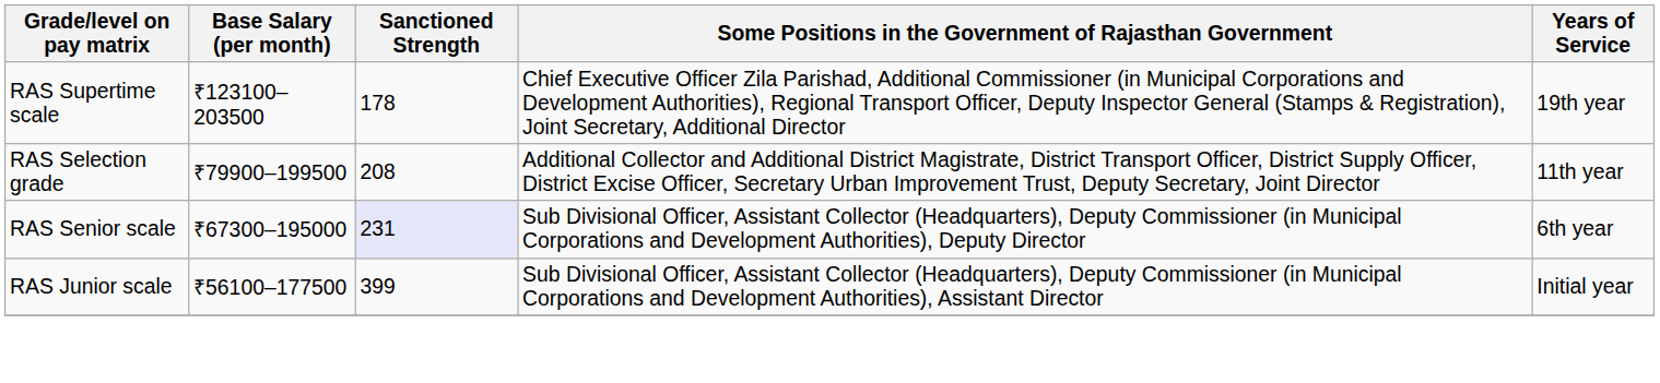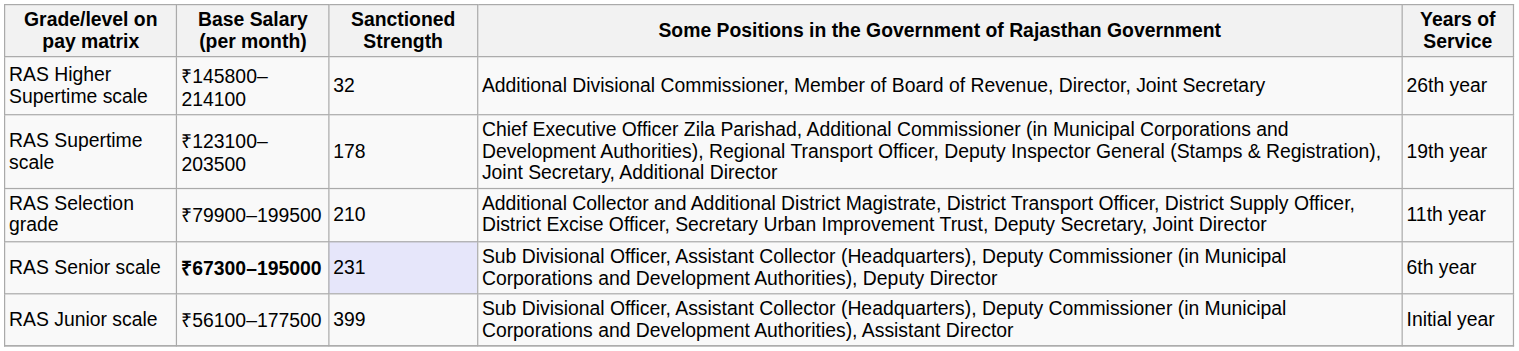 <table class="wikitable sortable">
 <tr>
 <th>Grade/level on pay matrix</th>
 <th>Base Salary (per month)</th>
 <th>Sanctioned Strength</th>
 <th>Some Positions in the Government of Rajasthan Government</th>
 <th>Years of Service</th>
+</tr>
+<tr>
+<td>RAS Higher Supertime scale</td>
+<td>₹145800–214100</td>
+<td>32</td>
+<td>Additional Divisional Commissioner, Member of Board of Revenue, Director, Joint Secretary</td>
+<td>26th year</td>
 </tr>
 <tr>
 <td>RAS Supertime scale</td>
 <td>₹123100–203500</td>
 <td>178</td>
 <td>Chief Executive Officer Zila Parishad, Additional Commissioner (in Municipal Corporations and Development Authorities), Regional Transport Officer, Deputy Inspector General (Stamps & Registration), Joint Secretary, Additional Director</td>
 <td>19th year</td>
 </tr>
 <tr>
 <td>RAS Selection grade</td>
 <td>₹79900–199500</td>
-<td>208</td>
+<td>210</td>
 <td>Additional Collector and Additional District Magistrate, District Transport Officer, District Supply Officer, District Excise Officer, Secretary Urban Improvement Trust, Deputy Secretary, Joint Director</td>
 <td>11th year</td>
 </tr>
 <tr>
 <td>RAS Senior scale</td>
-<td>₹67300–195000</td>
+<td><strong>₹67300–195000</strong></td>
 <td style="background: lavender;">231</td>
 <td>Sub Divisional Officer, Assistant Collector (Headquarters), Deputy Commissioner (in Municipal Corporations and Development Authorities), Deputy Director</td>
 <td>6th year</td>
 </tr>
 <tr>
 <td>RAS Junior scale</td>
 <td>₹56100–177500</td>
 <td>399</td>
 <td>Sub Divisional Officer, Assistant Collector (Headquarters), Deputy Commissioner (in Municipal Corporations and Development Authorities), Assistant Director</td>
 <td>Initial year</td>
 </tr>
 <tr>
 </tr>
 </table>
